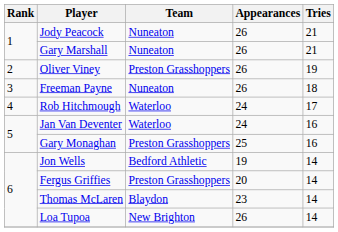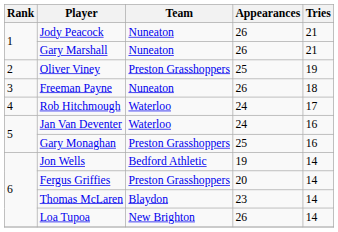 <table class="wikitable">
 <tr>
 <th>Rank</th>
 <th>Player</th>
 <th>Team</th>
 <th>Appearances</th>
 <th>Tries</th>
 </tr>
 <tr>
 <td rowspan=2>1</td>
 <td> <a href='#'>Jody Peacock</a></td>
 <td><a href='#'>Nuneaton</a></td>
 <td>26</td>
 <td>21</td>
 </tr>
 <tr>
 <td> <a href='#'>Gary Marshall</a></td>
 <td><a href='#'>Nuneaton</a></td>
 <td>26</td>
 <td>21</td>
 </tr>
 <tr>
 <td>2</td>
 <td> <a href='#'>Oliver Viney</a></td>
 <td><a href='#'>Preston Grasshoppers</a></td>
-<td>26</td>
+<td>25</td>
 <td>19</td>
 </tr>
 <tr>
 <td>3</td>
 <td> <a href='#'>Freeman Payne</a></td>
 <td><a href='#'>Nuneaton</a></td>
 <td>26</td>
 <td>18</td>
 </tr>
 <tr>
 <td>4</td>
 <td> <a href='#'>Rob Hitchmough</a></td>
 <td><a href='#'>Waterloo</a></td>
 <td>24</td>
 <td>17</td>
 </tr>
 <tr>
 <td rowspan=2>5</td>
 <td> <a href='#'>Jan Van Deventer</a></td>
 <td><a href='#'>Waterloo</a></td>
 <td>24</td>
 <td>16</td>
 </tr>
 <tr>
 <td> <a href='#'>Gary Monaghan</a></td>
 <td><a href='#'>Preston Grasshoppers</a></td>
 <td>25</td>
 <td>16</td>
 </tr>
 <tr>
 <td rowspan=4>6</td>
 <td> <a href='#'>Jon Wells</a></td>
 <td><a href='#'>Bedford Athletic</a></td>
 <td>19</td>
 <td>14</td>
 </tr>
 <tr>
 <td> <a href='#'>Fergus Griffies</a></td>
 <td><a href='#'>Preston Grasshoppers</a></td>
 <td>20</td>
 <td>14</td>
 </tr>
 <tr>
 <td> <a href='#'>Thomas McLaren</a></td>
 <td><a href='#'>Blaydon</a></td>
 <td>23</td>
 <td>14</td>
 </tr>
 <tr>
 <td> <a href='#'>Loa Tupoa</a></td>
 <td><a href='#'>New Brighton</a></td>
 <td>26</td>
 <td>14</td>
 </tr>
 <tr>
 </tr>
 </table>
